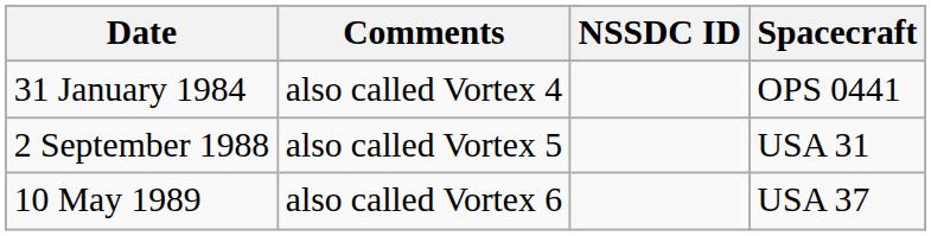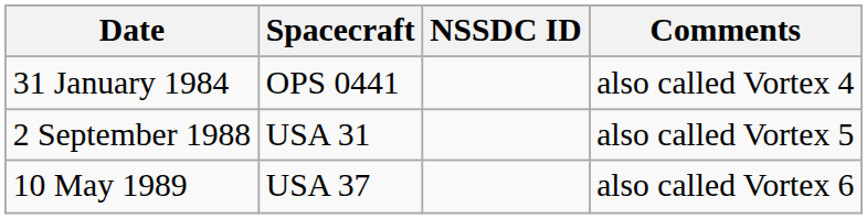 <table class=wikitable>
 <tr>
 <th>Date</th>
+<th>Spacecraft</th>
+<th>NSSDC ID</th>
 <th>Comments</th>
-<th>NSSDC ID</th>
-<th>Spacecraft</th>
 </tr>
 <tr>
 <td>31 January 1984</td>
+<td>OPS 0441</td>
+<td></td>
 <td>also called Vortex 4</td>
-<td></td>
-<td>OPS 0441</td>
 </tr>
 <tr>
 <td>2 September 1988</td>
+<td>USA 31</td>
+<td></td>
 <td>also called Vortex 5</td>
-<td></td>
-<td>USA 31</td>
 </tr>
 <tr>
 <td>10 May 1989</td>
+<td>USA 37</td>
+<td></td>
 <td>also called Vortex 6</td>
-<td></td>
-<td>USA 37</td>
 </tr>
 </table>
